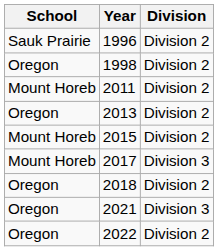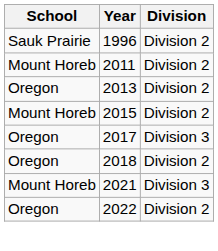 <table class="wikitable">
 <tr>
 <th>School</th>
 <th>Year</th>
 <th>Division</th>
 </tr>
 <tr>
 <td>Sauk Prairie</td>
 <td>1996</td>
-<td>Division 2</td>
-</tr>
-<tr>
-<td>Oregon</td>
-<td>1998</td>
 <td>Division 2</td>
 </tr>
 <tr>
 <td>Mount Horeb</td>
 <td>2011</td>
 <td>Division 2</td>
 </tr>
 <tr>
 <td>Oregon</td>
 <td>2013</td>
 <td>Division 2</td>
 </tr>
 <tr>
 <td>Mount Horeb</td>
 <td>2015</td>
 <td>Division 2</td>
 </tr>
 <tr>
-<td>Mount Horeb</td>
+<td>Oregon</td>
 <td>2017</td>
 <td>Division 3</td>
 </tr>
 <tr>
 <td>Oregon</td>
 <td>2018</td>
 <td>Division 2</td>
 </tr>
 <tr>
-<td>Oregon</td>
+<td>Mount Horeb</td>
 <td>2021</td>
 <td>Division 3</td>
 </tr>
 <tr>
 <td>Oregon</td>
 <td>2022</td>
 <td>Division 2</td>
 </tr>
 </table>
